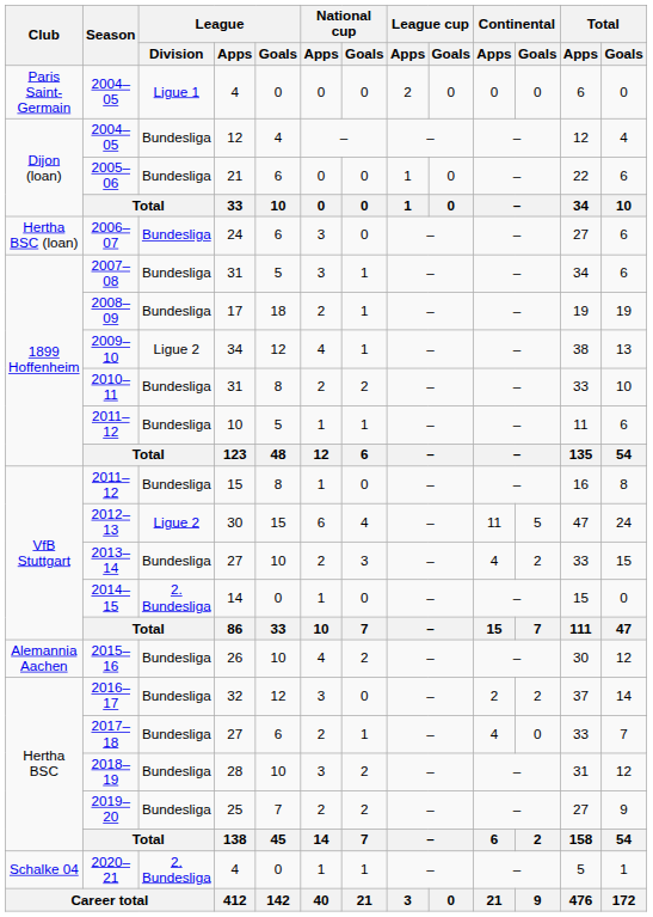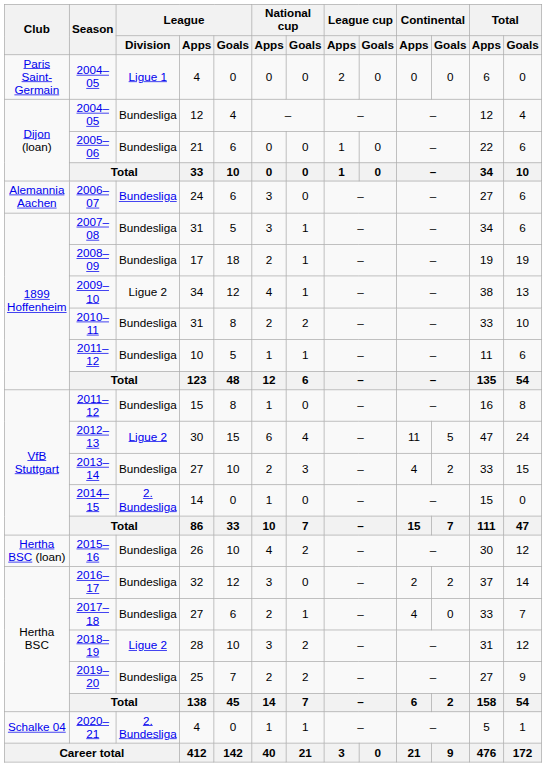 <table class="wikitable" style="text-align:center">
 <tr>
 <th rowspan="2">Club</th>
 <th rowspan="2">Season</th>
 <th colspan="3">League</th>
 <th colspan="2">National cup</th>
 <th colspan="2">League cup</th>
 <th colspan="2">Continental</th>
 <th colspan="2">Total</th>
 </tr>
 <tr>
 <th>Division</th>
 <th>Apps</th>
 <th>Goals</th>
 <th>Apps</th>
 <th>Goals</th>
 <th>Apps</th>
 <th>Goals</th>
 <th>Apps</th>
 <th>Goals</th>
 <th>Apps</th>
 <th>Goals</th>
 </tr>
 <tr>
 <td><a href='#'>Paris Saint-Germain</a></td>
 <td><a href='#'>2004–05</a></td>
 <td><a href='#'>Ligue 1</a></td>
 <td>4</td>
 <td>0</td>
 <td>0</td>
 <td>0</td>
 <td>2</td>
 <td>0</td>
 <td>0</td>
 <td>0</td>
 <td>6</td>
 <td>0</td>
 </tr>
 <tr>
 <td rowspan="3"><a href='#'>Dijon</a> (loan)</td>
 <td><a href='#'>2004–05</a></td>
 <td>Bundesliga</td>
 <td>12</td>
 <td>4</td>
 <td colspan="2">–</td>
 <td colspan="2">–</td>
 <td colspan="2">–</td>
 <td>12</td>
 <td>4</td>
 </tr>
 <tr>
 <td><a href='#'>2005–06</a></td>
 <td>Bundesliga</td>
 <td>21</td>
 <td>6</td>
 <td>0</td>
 <td>0</td>
 <td>1</td>
 <td>0</td>
 <td colspan="2">–</td>
 <td>22</td>
 <td>6</td>
 </tr>
 <tr>
 <th colspan="2">Total</th>
 <th>33</th>
 <th>10</th>
 <th>0</th>
 <th>0</th>
 <th>1</th>
 <th>0</th>
 <th colspan="2">–</th>
 <th>34</th>
 <th>10</th>
 </tr>
 <tr>
-<td><a href='#'>Hertha BSC</a> (loan)</td>
+<td><a href='#'>Alemannia Aachen</a></td>
 <td><a href='#'>2006–07</a></td>
 <td><a href='#'>Bundesliga</a></td>
 <td>24</td>
 <td>6</td>
 <td>3</td>
 <td>0</td>
 <td colspan="2">–</td>
 <td colspan="2">–</td>
 <td>27</td>
 <td>6</td>
 </tr>
 <tr>
 <td rowspan="6"><a href='#'>1899 Hoffenheim</a></td>
 <td><a href='#'>2007–08</a></td>
 <td>Bundesliga</td>
 <td>31</td>
 <td>5</td>
 <td>3</td>
 <td>1</td>
 <td colspan="2">–</td>
 <td colspan="2">–</td>
 <td>34</td>
 <td>6</td>
 </tr>
 <tr>
 <td><a href='#'>2008–09</a></td>
 <td>Bundesliga</td>
 <td>17</td>
 <td>18</td>
 <td>2</td>
 <td>1</td>
 <td colspan="2">–</td>
 <td colspan="2">–</td>
 <td>19</td>
 <td>19</td>
 </tr>
 <tr>
 <td><a href='#'>2009–10</a></td>
 <td>Ligue 2</td>
 <td>34</td>
 <td>12</td>
 <td>4</td>
 <td>1</td>
 <td colspan="2">–</td>
 <td colspan="2">–</td>
 <td>38</td>
 <td>13</td>
 </tr>
 <tr>
 <td><a href='#'>2010–11</a></td>
 <td>Bundesliga</td>
 <td>31</td>
 <td>8</td>
 <td>2</td>
 <td>2</td>
 <td colspan="2">–</td>
 <td colspan="2">–</td>
 <td>33</td>
 <td>10</td>
 </tr>
 <tr>
 <td><a href='#'>2011–12</a></td>
 <td>Bundesliga</td>
 <td>10</td>
 <td>5</td>
 <td>1</td>
 <td>1</td>
 <td colspan="2">–</td>
 <td colspan="2">–</td>
 <td>11</td>
 <td>6</td>
 </tr>
 <tr>
 <th colspan="2">Total</th>
 <th>123</th>
 <th>48</th>
 <th>12</th>
 <th>6</th>
 <th colspan="2">–</th>
 <th colspan="2">–</th>
 <th>135</th>
 <th>54</th>
 </tr>
 <tr>
 <td rowspan="5"><a href='#'>VfB Stuttgart</a></td>
 <td><a href='#'>2011–12</a></td>
 <td>Bundesliga</td>
 <td>15</td>
 <td>8</td>
 <td>1</td>
 <td>0</td>
 <td colspan="2">–</td>
 <td colspan="2">–</td>
 <td>16</td>
 <td>8</td>
 </tr>
 <tr>
 <td><a href='#'>2012–13</a></td>
 <td><a href='#'>Ligue 2</a></td>
 <td>30</td>
 <td>15</td>
 <td>6</td>
 <td>4</td>
 <td colspan="2">–</td>
 <td>11</td>
 <td>5</td>
 <td>47</td>
 <td>24</td>
 </tr>
 <tr>
 <td><a href='#'>2013–14</a></td>
 <td>Bundesliga</td>
 <td>27</td>
 <td>10</td>
 <td>2</td>
 <td>3</td>
 <td colspan="2">–</td>
 <td>4</td>
 <td>2</td>
 <td>33</td>
 <td>15</td>
 </tr>
 <tr>
 <td><a href='#'>2014–15</a></td>
 <td><a href='#'>2. Bundesliga</a></td>
 <td>14</td>
 <td>0</td>
 <td>1</td>
 <td>0</td>
 <td colspan="2">–</td>
 <td colspan="2">–</td>
 <td>15</td>
 <td>0</td>
 </tr>
 <tr>
 <th colspan="2">Total</th>
 <th>86</th>
 <th>33</th>
 <th>10</th>
 <th>7</th>
 <th colspan="2">–</th>
 <th>15</th>
 <th>7</th>
 <th>111</th>
 <th>47</th>
 </tr>
 <tr>
-<td><a href='#'>Alemannia Aachen</a></td>
+<td><a href='#'>Hertha BSC</a> (loan)</td>
 <td><a href='#'>2015–16</a></td>
 <td>Bundesliga</td>
 <td>26</td>
 <td>10</td>
 <td>4</td>
 <td>2</td>
 <td colspan="2">–</td>
 <td colspan="2">–</td>
 <td>30</td>
 <td>12</td>
 </tr>
 <tr>
 <td rowspan="5">Hertha BSC</td>
 <td><a href='#'>2016–17</a></td>
 <td>Bundesliga</td>
 <td>32</td>
 <td>12</td>
 <td>3</td>
 <td>0</td>
 <td colspan="2">–</td>
 <td>2</td>
 <td>2</td>
 <td>37</td>
 <td>14</td>
 </tr>
 <tr>
 <td><a href='#'>2017–18</a></td>
 <td>Bundesliga</td>
 <td>27</td>
 <td>6</td>
 <td>2</td>
 <td>1</td>
 <td colspan="2">–</td>
 <td>4</td>
 <td>0</td>
 <td>33</td>
 <td>7</td>
 </tr>
 <tr>
 <td><a href='#'>2018–19</a></td>
-<td>Bundesliga</td>
+<td><a href='#'>Ligue 2</a></td>
 <td>28</td>
 <td>10</td>
 <td>3</td>
 <td>2</td>
 <td colspan="2">–</td>
 <td colspan="2">–</td>
 <td>31</td>
 <td>12</td>
 </tr>
 <tr>
 <td><a href='#'>2019–20</a></td>
 <td>Bundesliga</td>
 <td>25</td>
 <td>7</td>
 <td>2</td>
 <td>2</td>
 <td colspan="2">–</td>
 <td colspan="2">–</td>
 <td>27</td>
 <td>9</td>
 </tr>
 <tr>
 <th colspan="2">Total</th>
 <th>138</th>
 <th>45</th>
 <th>14</th>
 <th>7</th>
 <th colspan="2">–</th>
 <th>6</th>
 <th>2</th>
 <th>158</th>
 <th>54</th>
 </tr>
 <tr>
 <td><a href='#'>Schalke 04</a></td>
 <td><a href='#'>2020–21</a></td>
 <td><a href='#'>2. Bundesliga</a></td>
 <td>4</td>
 <td>0</td>
 <td>1</td>
 <td>1</td>
 <td colspan="2">–</td>
 <td colspan="2">–</td>
 <td>5</td>
 <td>1</td>
 </tr>
 <tr>
 <th colspan="3">Career total</th>
 <th>412</th>
 <th>142</th>
 <th>40</th>
 <th>21</th>
 <th>3</th>
 <th>0</th>
 <th>21</th>
 <th>9</th>
 <th>476</th>
 <th>172</th>
 </tr>
 </table>
